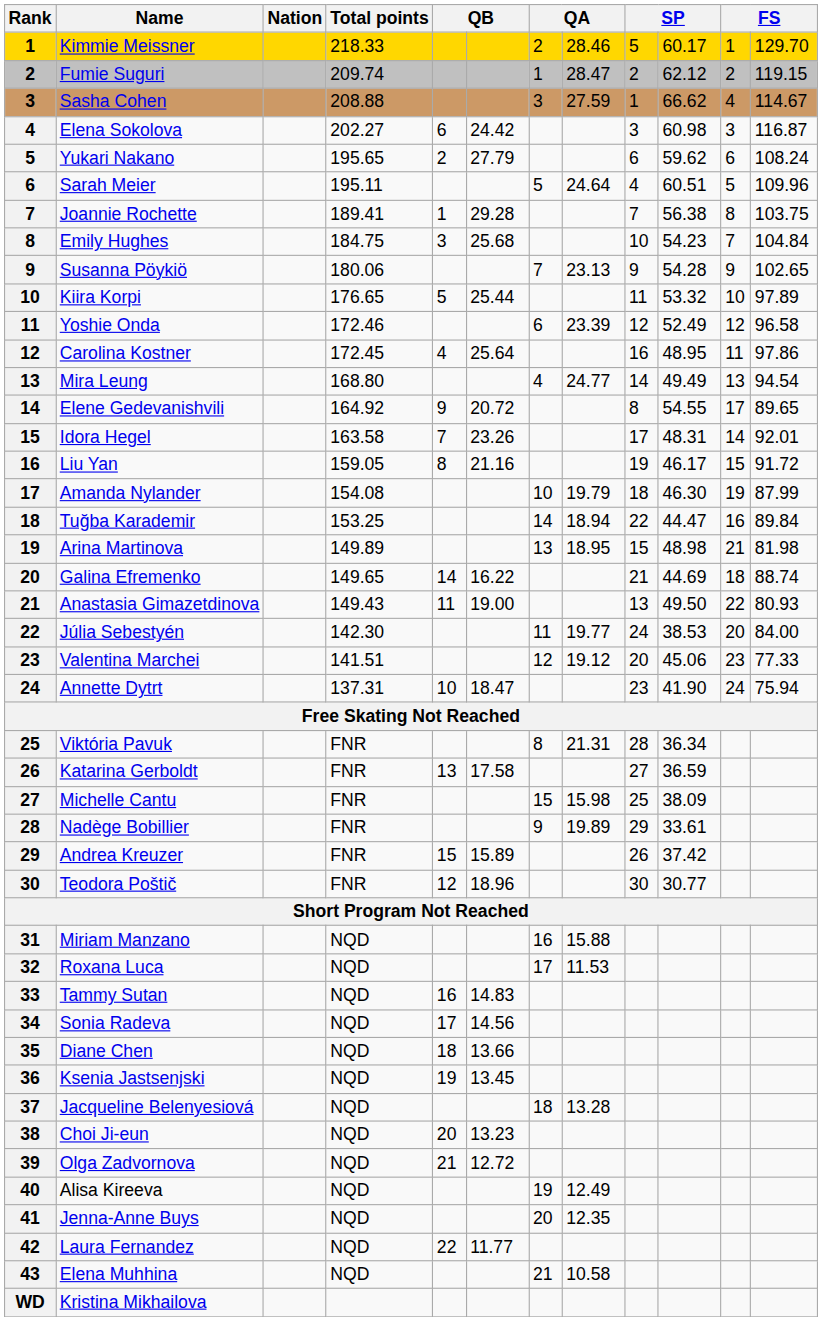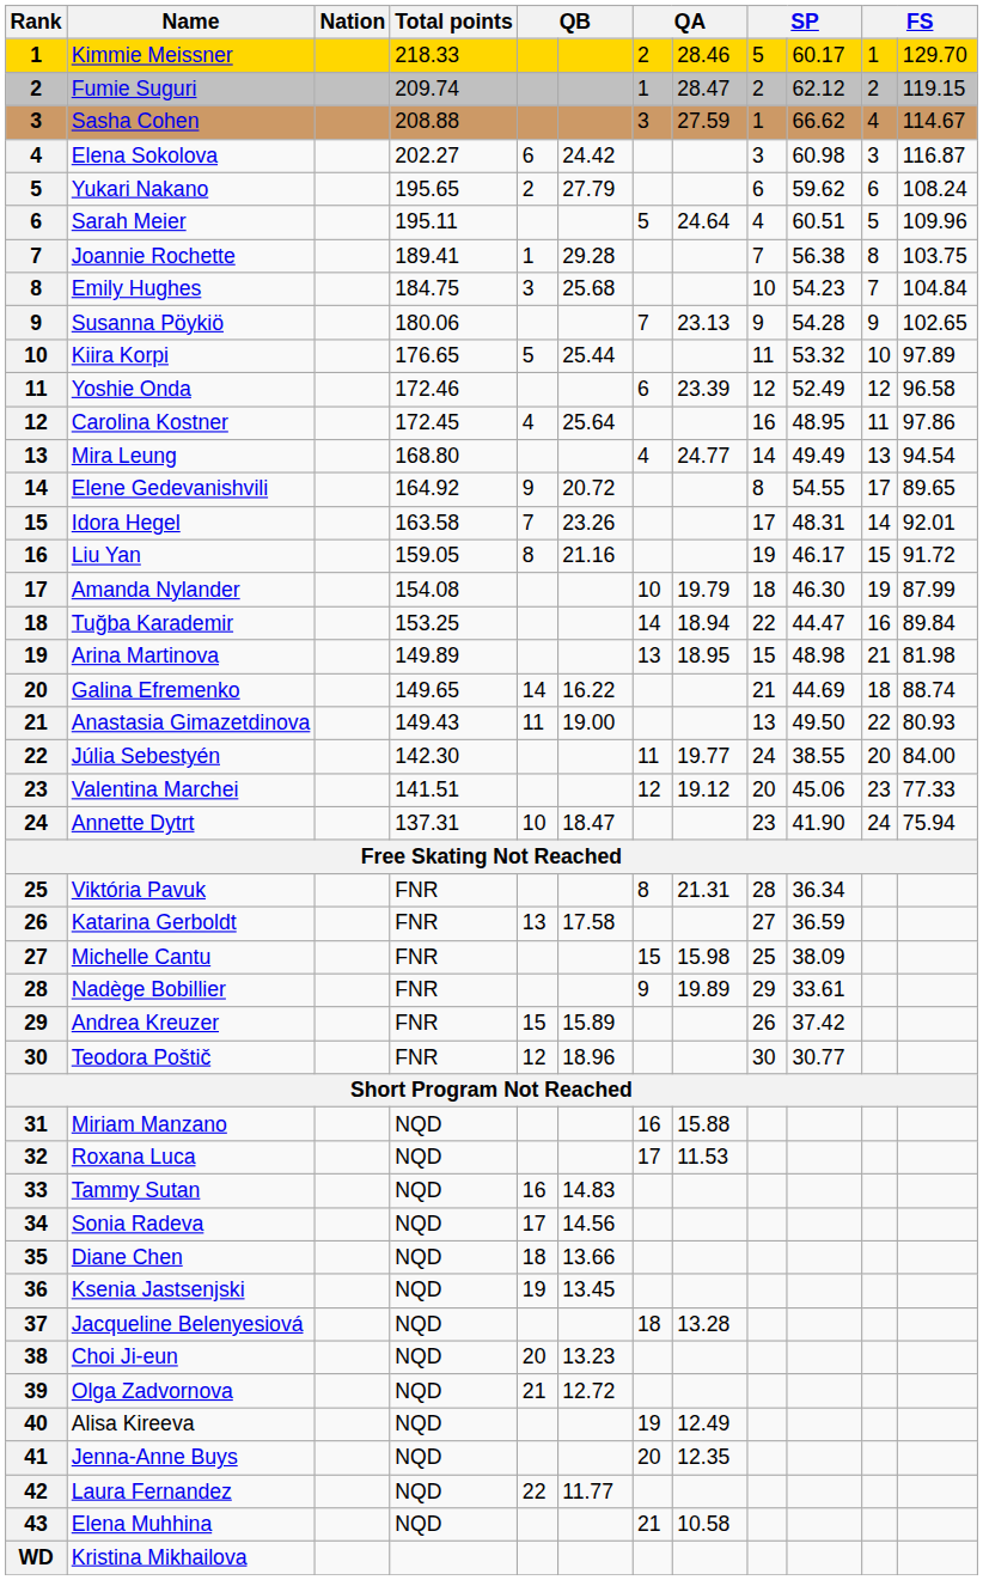 <table class="wikitable">
 <tr>
 <th>Rank</th>
 <th>Name</th>
 <th>Nation</th>
 <th>Total points</th>
 <th colspan="2" width="80px">QB</th>
 <th colspan="2" width="80px">QA</th>
 <th colspan="2" width="80px"><a href='#'>SP</a></th>
 <th colspan="2" width="80px"><a href='#'>FS</a></th>
 </tr>
 <tr bgcolor=gold>
 <td align=center><strong>1</strong></td>
 <td><a href='#'>Kimmie Meissner</a></td>
 <td></td>
 <td>218.33</td>
 <td></td>
 <td></td>
 <td>2</td>
 <td>28.46</td>
 <td>5</td>
 <td>60.17</td>
 <td>1</td>
 <td>129.70</td>
 </tr>
 <tr bgcolor=silver>
 <td align=center><strong>2</strong></td>
 <td><a href='#'>Fumie Suguri</a></td>
 <td></td>
 <td>209.74</td>
 <td></td>
 <td></td>
 <td>1</td>
 <td>28.47</td>
 <td>2</td>
 <td>62.12</td>
 <td>2</td>
 <td>119.15</td>
 </tr>
 <tr bgcolor=cc9966>
 <td align=center><strong>3</strong></td>
 <td><a href='#'>Sasha Cohen</a></td>
 <td></td>
 <td>208.88</td>
 <td></td>
 <td></td>
 <td>3</td>
 <td>27.59</td>
 <td>1</td>
 <td>66.62</td>
 <td>4</td>
 <td>114.67</td>
 </tr>
 <tr>
 <th>4</th>
 <td><a href='#'>Elena Sokolova</a></td>
 <td></td>
 <td>202.27</td>
 <td>6</td>
 <td>24.42</td>
 <td></td>
 <td></td>
 <td>3</td>
 <td>60.98</td>
 <td>3</td>
 <td>116.87</td>
 </tr>
 <tr>
 <th>5</th>
 <td><a href='#'>Yukari Nakano</a></td>
 <td></td>
 <td>195.65</td>
 <td>2</td>
 <td>27.79</td>
 <td></td>
 <td></td>
 <td>6</td>
 <td>59.62</td>
 <td>6</td>
 <td>108.24</td>
 </tr>
 <tr>
 <th>6</th>
 <td><a href='#'>Sarah Meier</a></td>
 <td></td>
 <td>195.11</td>
 <td></td>
 <td></td>
 <td>5</td>
 <td>24.64</td>
 <td>4</td>
 <td>60.51</td>
 <td>5</td>
 <td>109.96</td>
 </tr>
 <tr>
 <th>7</th>
 <td><a href='#'>Joannie Rochette</a></td>
 <td></td>
 <td>189.41</td>
 <td>1</td>
 <td>29.28</td>
 <td></td>
 <td></td>
 <td>7</td>
 <td>56.38</td>
 <td>8</td>
 <td>103.75</td>
 </tr>
 <tr>
 <th>8</th>
 <td><a href='#'>Emily Hughes</a></td>
 <td></td>
 <td>184.75</td>
 <td>3</td>
 <td>25.68</td>
 <td></td>
 <td></td>
 <td>10</td>
 <td>54.23</td>
 <td>7</td>
 <td>104.84</td>
 </tr>
 <tr>
 <th>9</th>
 <td><a href='#'>Susanna Pöykiö</a></td>
 <td></td>
 <td>180.06</td>
 <td></td>
 <td></td>
 <td>7</td>
 <td>23.13</td>
 <td>9</td>
 <td>54.28</td>
 <td>9</td>
 <td>102.65</td>
 </tr>
 <tr>
 <th>10</th>
 <td><a href='#'>Kiira Korpi</a></td>
 <td></td>
 <td>176.65</td>
 <td>5</td>
 <td>25.44</td>
 <td></td>
 <td></td>
 <td>11</td>
 <td>53.32</td>
 <td>10</td>
 <td>97.89</td>
 </tr>
 <tr>
 <th>11</th>
 <td><a href='#'>Yoshie Onda</a></td>
 <td></td>
 <td>172.46</td>
 <td></td>
 <td></td>
 <td>6</td>
 <td>23.39</td>
 <td>12</td>
 <td>52.49</td>
 <td>12</td>
 <td>96.58</td>
 </tr>
 <tr>
 <th>12</th>
 <td><a href='#'>Carolina Kostner</a></td>
 <td></td>
 <td>172.45</td>
 <td>4</td>
 <td>25.64</td>
 <td></td>
 <td></td>
 <td>16</td>
 <td>48.95</td>
 <td>11</td>
 <td>97.86</td>
 </tr>
 <tr>
 <th>13</th>
 <td><a href='#'>Mira Leung</a></td>
 <td></td>
 <td>168.80</td>
 <td></td>
 <td></td>
 <td>4</td>
 <td>24.77</td>
 <td>14</td>
 <td>49.49</td>
 <td>13</td>
 <td>94.54</td>
 </tr>
 <tr>
 <th>14</th>
 <td><a href='#'>Elene Gedevanishvili</a></td>
 <td></td>
 <td>164.92</td>
 <td>9</td>
 <td>20.72</td>
 <td></td>
 <td></td>
 <td>8</td>
 <td>54.55</td>
 <td>17</td>
 <td>89.65</td>
 </tr>
 <tr>
 <th>15</th>
 <td><a href='#'>Idora Hegel</a></td>
 <td></td>
 <td>163.58</td>
 <td>7</td>
 <td>23.26</td>
 <td></td>
 <td></td>
 <td>17</td>
 <td>48.31</td>
 <td>14</td>
 <td>92.01</td>
 </tr>
 <tr>
 <th>16</th>
 <td><a href='#'>Liu Yan</a></td>
 <td></td>
 <td>159.05</td>
 <td>8</td>
 <td>21.16</td>
 <td></td>
 <td></td>
 <td>19</td>
 <td>46.17</td>
 <td>15</td>
 <td>91.72</td>
 </tr>
 <tr>
 <th>17</th>
 <td><a href='#'>Amanda Nylander</a></td>
 <td></td>
 <td>154.08</td>
 <td></td>
 <td></td>
 <td>10</td>
 <td>19.79</td>
 <td>18</td>
 <td>46.30</td>
 <td>19</td>
 <td>87.99</td>
 </tr>
 <tr>
 <th>18</th>
 <td><a href='#'>Tuğba Karademir</a></td>
 <td></td>
 <td>153.25</td>
 <td></td>
 <td></td>
 <td>14</td>
 <td>18.94</td>
 <td>22</td>
 <td>44.47</td>
 <td>16</td>
 <td>89.84</td>
 </tr>
 <tr>
 <th>19</th>
 <td><a href='#'>Arina Martinova</a></td>
 <td></td>
 <td>149.89</td>
 <td></td>
 <td></td>
 <td>13</td>
 <td>18.95</td>
 <td>15</td>
 <td>48.98</td>
 <td>21</td>
 <td>81.98</td>
 </tr>
 <tr>
 <th>20</th>
 <td><a href='#'>Galina Efremenko</a></td>
 <td></td>
 <td>149.65</td>
 <td>14</td>
 <td>16.22</td>
 <td></td>
 <td></td>
 <td>21</td>
 <td>44.69</td>
 <td>18</td>
 <td>88.74</td>
 </tr>
 <tr>
 <th>21</th>
 <td><a href='#'>Anastasia Gimazetdinova</a></td>
 <td></td>
 <td>149.43</td>
 <td>11</td>
 <td>19.00</td>
 <td></td>
 <td></td>
 <td>13</td>
 <td>49.50</td>
 <td>22</td>
 <td>80.93</td>
 </tr>
 <tr>
 <th>22</th>
 <td><a href='#'>Júlia Sebestyén</a></td>
 <td></td>
 <td>142.30</td>
 <td></td>
 <td></td>
 <td>11</td>
 <td>19.77</td>
 <td>24</td>
-<td>38.53</td>
+<td>38.55</td>
 <td>20</td>
 <td>84.00</td>
 </tr>
 <tr>
 <th>23</th>
 <td><a href='#'>Valentina Marchei</a></td>
 <td></td>
 <td>141.51</td>
 <td></td>
 <td></td>
 <td>12</td>
 <td>19.12</td>
 <td>20</td>
 <td>45.06</td>
 <td>23</td>
 <td>77.33</td>
 </tr>
 <tr>
 <th>24</th>
 <td><a href='#'>Annette Dytrt</a></td>
 <td></td>
 <td>137.31</td>
 <td>10</td>
 <td>18.47</td>
 <td></td>
 <td></td>
 <td>23</td>
 <td>41.90</td>
 <td>24</td>
 <td>75.94</td>
 </tr>
 <tr>
 <th colspan=12>Free Skating Not Reached</th>
 </tr>
 <tr>
 <th>25</th>
 <td><a href='#'>Viktória Pavuk</a></td>
 <td></td>
 <td>FNR</td>
 <td></td>
 <td></td>
 <td>8</td>
 <td>21.31</td>
 <td>28</td>
 <td>36.34</td>
 <td></td>
 <td></td>
 </tr>
 <tr>
 <th>26</th>
 <td><a href='#'>Katarina Gerboldt</a></td>
 <td></td>
 <td>FNR</td>
 <td>13</td>
 <td>17.58</td>
 <td></td>
 <td></td>
 <td>27</td>
 <td>36.59</td>
 <td></td>
 <td></td>
 </tr>
 <tr>
 <th>27</th>
 <td><a href='#'>Michelle Cantu</a></td>
 <td></td>
 <td>FNR</td>
 <td></td>
 <td></td>
 <td>15</td>
 <td>15.98</td>
 <td>25</td>
 <td>38.09</td>
 <td></td>
 <td></td>
 </tr>
 <tr>
 <th>28</th>
 <td><a href='#'>Nadège Bobillier</a></td>
 <td></td>
 <td>FNR</td>
 <td></td>
 <td></td>
 <td>9</td>
 <td>19.89</td>
 <td>29</td>
 <td>33.61</td>
 <td></td>
 <td></td>
 </tr>
 <tr>
 <th>29</th>
 <td><a href='#'>Andrea Kreuzer</a></td>
 <td></td>
 <td>FNR</td>
 <td>15</td>
 <td>15.89</td>
 <td></td>
 <td></td>
 <td>26</td>
 <td>37.42</td>
 <td></td>
 <td></td>
 </tr>
 <tr>
 <th>30</th>
 <td><a href='#'>Teodora Poštič</a></td>
 <td></td>
 <td>FNR</td>
 <td>12</td>
 <td>18.96</td>
 <td></td>
 <td></td>
 <td>30</td>
 <td>30.77</td>
 <td></td>
 <td></td>
 </tr>
 <tr>
 <th colspan=12>Short Program Not Reached</th>
 </tr>
 <tr>
 <th>31</th>
 <td><a href='#'>Miriam Manzano</a></td>
 <td></td>
 <td>NQD</td>
 <td></td>
 <td></td>
 <td>16</td>
 <td>15.88</td>
 <td></td>
 <td></td>
 <td></td>
 <td></td>
 </tr>
 <tr>
 <th>32</th>
 <td><a href='#'>Roxana Luca</a></td>
 <td></td>
 <td>NQD</td>
 <td></td>
 <td></td>
 <td>17</td>
 <td>11.53</td>
 <td></td>
 <td></td>
 <td></td>
 <td></td>
 </tr>
 <tr>
 <th>33</th>
 <td><a href='#'>Tammy Sutan</a></td>
 <td></td>
 <td>NQD</td>
 <td>16</td>
 <td>14.83</td>
 <td></td>
 <td></td>
 <td></td>
 <td></td>
 <td></td>
 <td></td>
 </tr>
 <tr>
 <th>34</th>
 <td><a href='#'>Sonia Radeva</a></td>
 <td></td>
 <td>NQD</td>
 <td>17</td>
 <td>14.56</td>
 <td></td>
 <td></td>
 <td></td>
 <td></td>
 <td></td>
 <td></td>
 </tr>
 <tr>
 <th>35</th>
 <td><a href='#'>Diane Chen</a></td>
 <td></td>
 <td>NQD</td>
 <td>18</td>
 <td>13.66</td>
 <td></td>
 <td></td>
 <td></td>
 <td></td>
 <td></td>
 <td></td>
 </tr>
 <tr>
 <th>36</th>
 <td><a href='#'>Ksenia Jastsenjski</a></td>
 <td></td>
 <td>NQD</td>
 <td>19</td>
 <td>13.45</td>
 <td></td>
 <td></td>
 <td></td>
 <td></td>
 <td></td>
 <td></td>
 </tr>
 <tr>
 <th>37</th>
 <td><a href='#'>Jacqueline Belenyesiová</a></td>
 <td></td>
 <td>NQD</td>
 <td></td>
 <td></td>
 <td>18</td>
 <td>13.28</td>
 <td></td>
 <td></td>
 <td></td>
 <td></td>
 </tr>
 <tr>
 <th>38</th>
 <td><a href='#'>Choi Ji-eun</a></td>
 <td></td>
 <td>NQD</td>
 <td>20</td>
 <td>13.23</td>
 <td></td>
 <td></td>
 <td></td>
 <td></td>
 <td></td>
 <td></td>
 </tr>
 <tr>
 <th>39</th>
 <td><a href='#'>Olga Zadvornova</a></td>
 <td></td>
 <td>NQD</td>
 <td>21</td>
 <td>12.72</td>
 <td></td>
 <td></td>
 <td></td>
 <td></td>
 <td></td>
 <td></td>
 </tr>
 <tr>
 <th>40</th>
 <td>Alisa Kireeva</td>
 <td></td>
 <td>NQD</td>
 <td></td>
 <td></td>
 <td>19</td>
 <td>12.49</td>
 <td></td>
 <td></td>
 <td></td>
 <td></td>
 </tr>
 <tr>
 <th>41</th>
 <td><a href='#'>Jenna-Anne Buys</a></td>
 <td></td>
 <td>NQD</td>
 <td></td>
 <td></td>
 <td>20</td>
 <td>12.35</td>
 <td></td>
 <td></td>
 <td></td>
 <td></td>
 </tr>
 <tr>
 <th>42</th>
 <td><a href='#'>Laura Fernandez</a></td>
 <td></td>
 <td>NQD</td>
 <td>22</td>
 <td>11.77</td>
 <td></td>
 <td></td>
 <td></td>
 <td></td>
 <td></td>
 <td></td>
 </tr>
 <tr>
 <th>43</th>
 <td><a href='#'>Elena Muhhina</a></td>
 <td></td>
 <td>NQD</td>
 <td></td>
 <td></td>
 <td>21</td>
 <td>10.58</td>
 <td></td>
 <td></td>
 <td></td>
 <td></td>
 </tr>
 <tr>
 <th>WD</th>
 <td><a href='#'>Kristina Mikhailova</a></td>
 <td></td>
 <td></td>
 <td></td>
 <td></td>
 <td></td>
 <td></td>
 <td></td>
 <td></td>
 <td></td>
 <td></td>
 </tr>
 </table>
